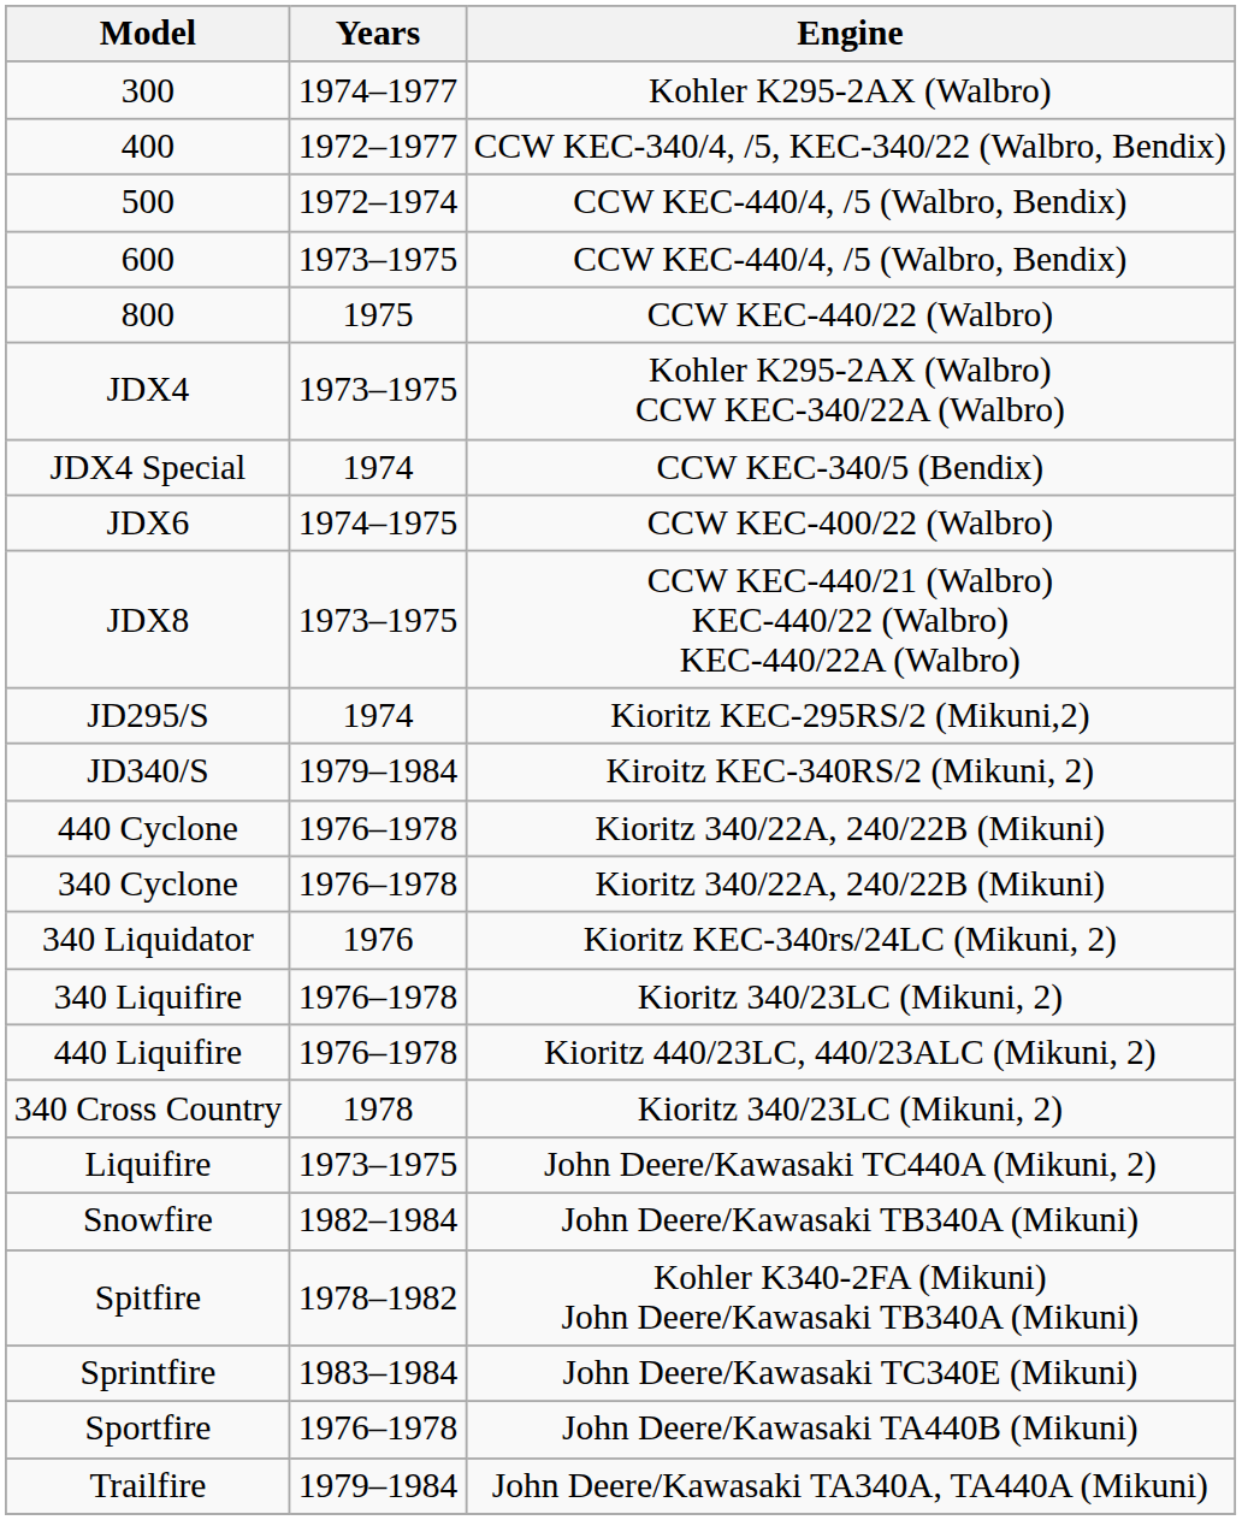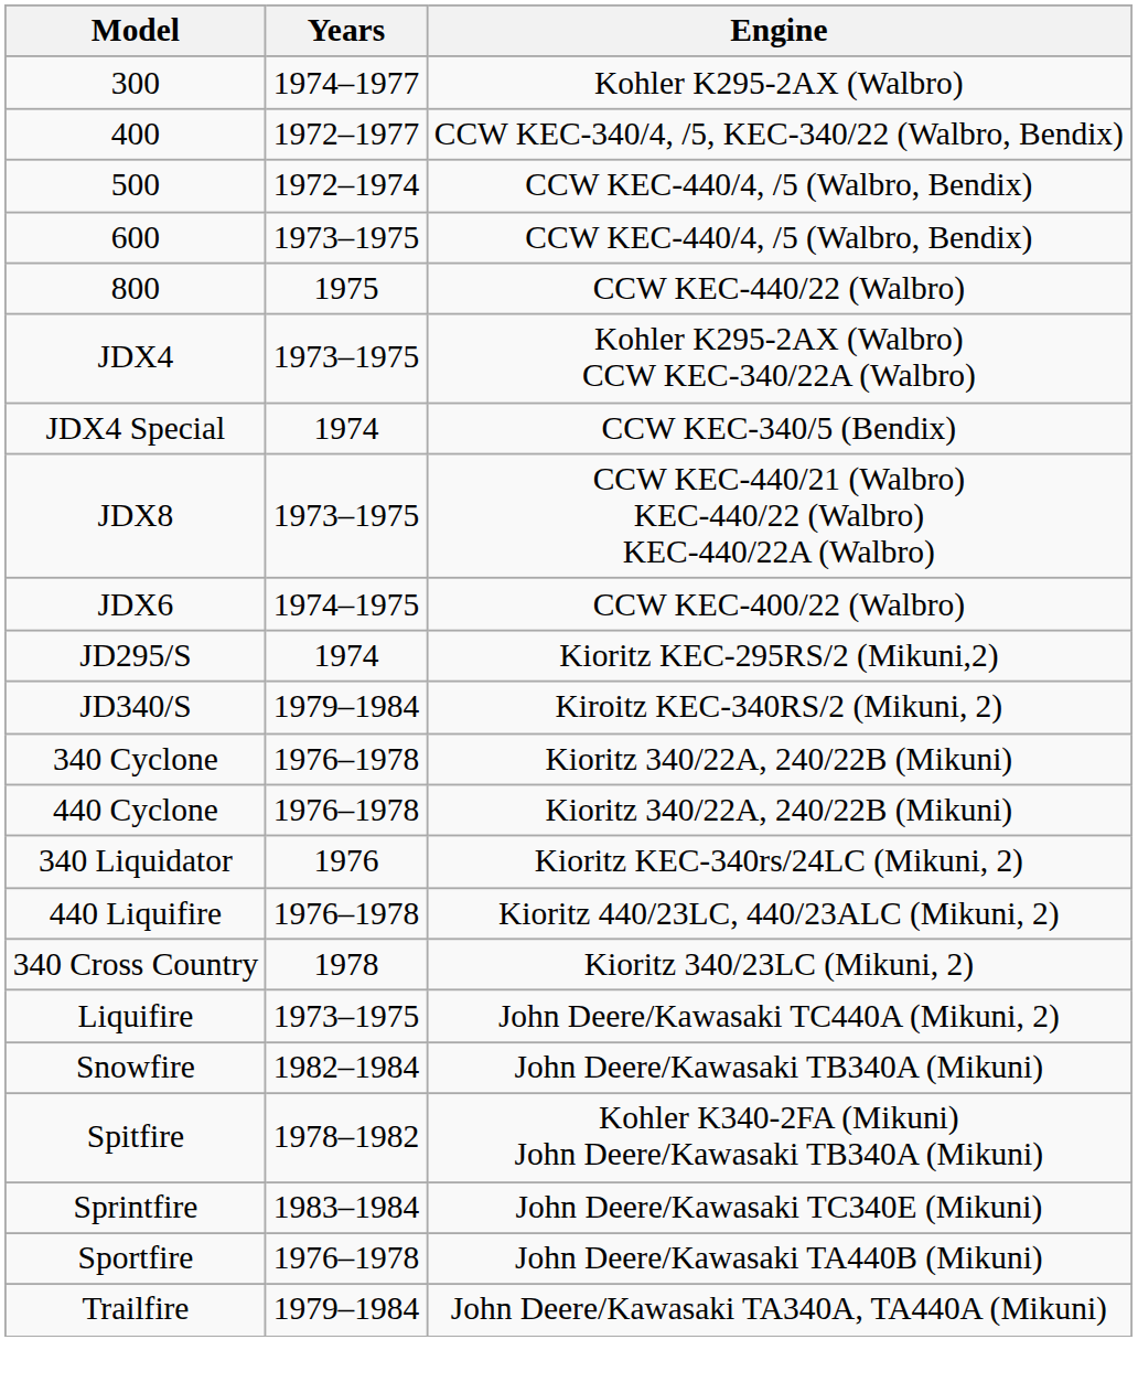 <table class="wikitable" style="text-align:center;">
 <tr>
 <th>Model</th>
 <th>Years</th>
 <th>Engine</th>
 </tr>
 <tr>
 <td>300</td>
 <td>1974–1977</td>
 <td>Kohler K295-2AX (Walbro)</td>
 </tr>
 <tr>
 <td>400</td>
 <td>1972–1977</td>
 <td>CCW KEC-340/4, /5, KEC-340/22 (Walbro, Bendix)</td>
 </tr>
 <tr>
 <td>500</td>
 <td>1972–1974</td>
 <td>CCW KEC-440/4, /5 (Walbro, Bendix)</td>
 </tr>
 <tr>
 <td>600</td>
 <td>1973–1975</td>
 <td>CCW KEC-440/4, /5 (Walbro, Bendix)</td>
 </tr>
 <tr>
 <td>800</td>
 <td>1975</td>
 <td>CCW KEC-440/22 (Walbro)</td>
 </tr>
 <tr>
 <td>JDX4</td>
 <td>1973–1975</td>
 <td>Kohler K295-2AX (Walbro)<br>CCW KEC-340/22A (Walbro)</td>
 </tr>
 <tr>
 <td>JDX4 Special</td>
 <td>1974</td>
 <td>CCW KEC-340/5 (Bendix)</td>
 </tr>
 <tr>
+<td>JDX8</td>
+<td>1973–1975</td>
+<td>CCW KEC-440/21 (Walbro)<br>KEC-440/22 (Walbro)<br>KEC-440/22A (Walbro)</td>
+</tr>
+<tr>
 <td>JDX6</td>
 <td>1974–1975</td>
 <td>CCW KEC-400/22 (Walbro)</td>
-</tr>
-<tr>
-<td>JDX8</td>
-<td>1973–1975</td>
-<td>CCW KEC-440/21 (Walbro)<br>KEC-440/22 (Walbro)<br>KEC-440/22A (Walbro)</td>
 </tr>
 <tr>
 <td>JD295/S</td>
 <td>1974</td>
 <td>Kioritz KEC-295RS/2 (Mikuni,2)</td>
 </tr>
 <tr>
 <td>JD340/S</td>
 <td>1979–1984</td>
 <td>Kiroitz KEC-340RS/2 (Mikuni, 2)</td>
 </tr>
 <tr>
-<td>440 Cyclone</td>
+<td>340 Cyclone</td>
 <td>1976–1978</td>
 <td>Kioritz 340/22A, 240/22B (Mikuni)</td>
 </tr>
 <tr>
-<td>340 Cyclone</td>
+<td>440 Cyclone</td>
 <td>1976–1978</td>
 <td>Kioritz 340/22A, 240/22B (Mikuni)</td>
 </tr>
 <tr>
 <td>340 Liquidator</td>
 <td>1976</td>
 <td>Kioritz KEC-340rs/24LC (Mikuni, 2)</td>
-</tr>
-<tr>
-<td>340 Liquifire</td>
-<td>1976–1978</td>
-<td>Kioritz 340/23LC (Mikuni, 2)</td>
 </tr>
 <tr>
 <td>440 Liquifire</td>
 <td>1976–1978</td>
 <td>Kioritz 440/23LC, 440/23ALC (Mikuni, 2)</td>
 </tr>
 <tr>
 <td>340 Cross Country</td>
 <td>1978</td>
 <td>Kioritz 340/23LC (Mikuni, 2)</td>
 </tr>
 <tr>
 <td>Liquifire</td>
 <td>1973–1975</td>
 <td>John Deere/Kawasaki TC440A (Mikuni, 2)</td>
 </tr>
 <tr>
 <td>Snowfire</td>
 <td>1982–1984</td>
 <td>John Deere/Kawasaki TB340A (Mikuni)</td>
 </tr>
 <tr>
 <td>Spitfire</td>
 <td>1978–1982</td>
 <td>Kohler K340-2FA (Mikuni)<br>John Deere/Kawasaki TB340A (Mikuni)</td>
 </tr>
 <tr>
 <td>Sprintfire</td>
 <td>1983–1984</td>
 <td>John Deere/Kawasaki TC340E (Mikuni)</td>
 </tr>
 <tr>
 <td>Sportfire</td>
 <td>1976–1978</td>
 <td>John Deere/Kawasaki TA440B (Mikuni)</td>
 </tr>
 <tr>
 <td>Trailfire</td>
 <td>1979–1984</td>
 <td>John Deere/Kawasaki TA340A, TA440A (Mikuni)</td>
 </tr>
 <tr>
 </tr>
 </table>
